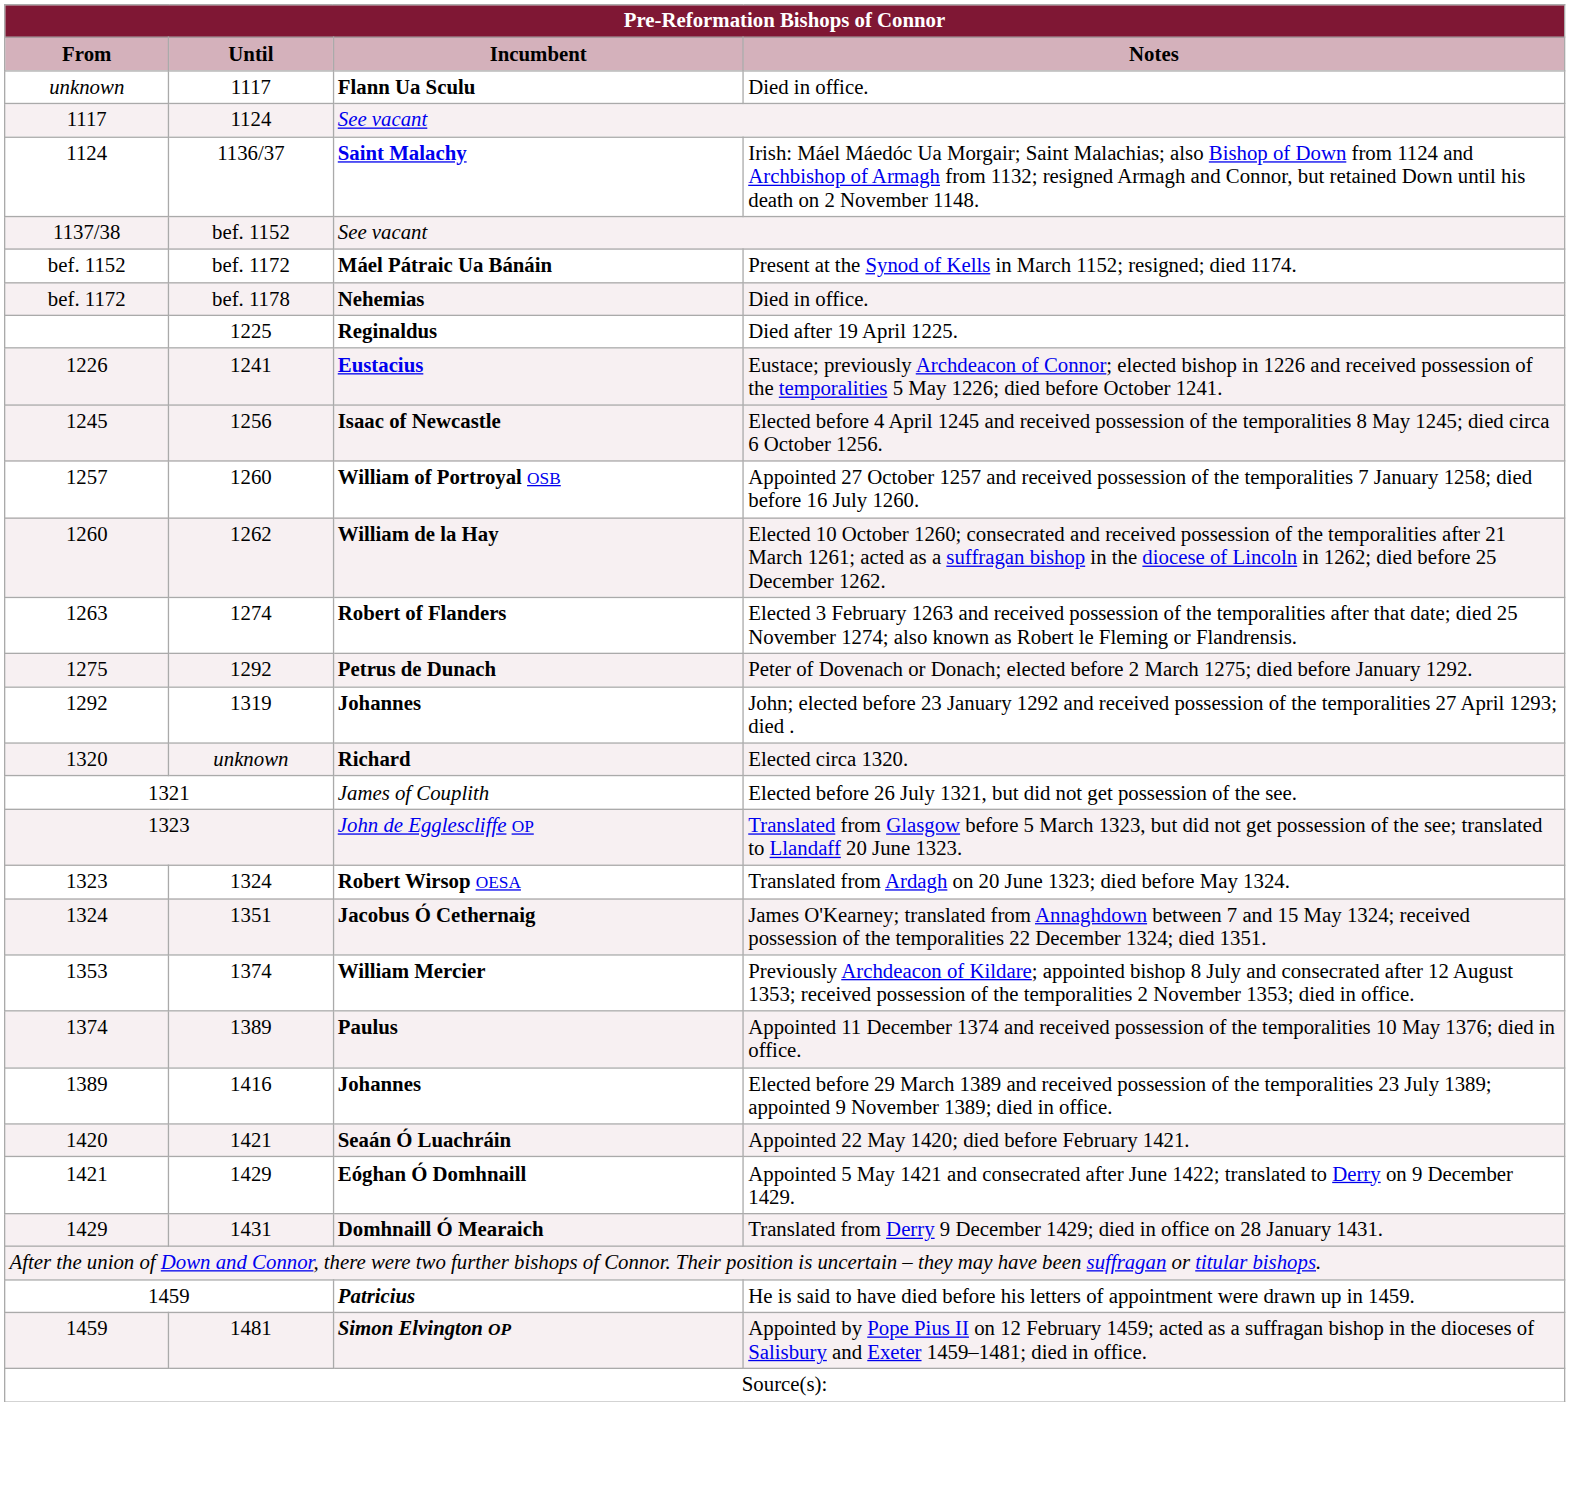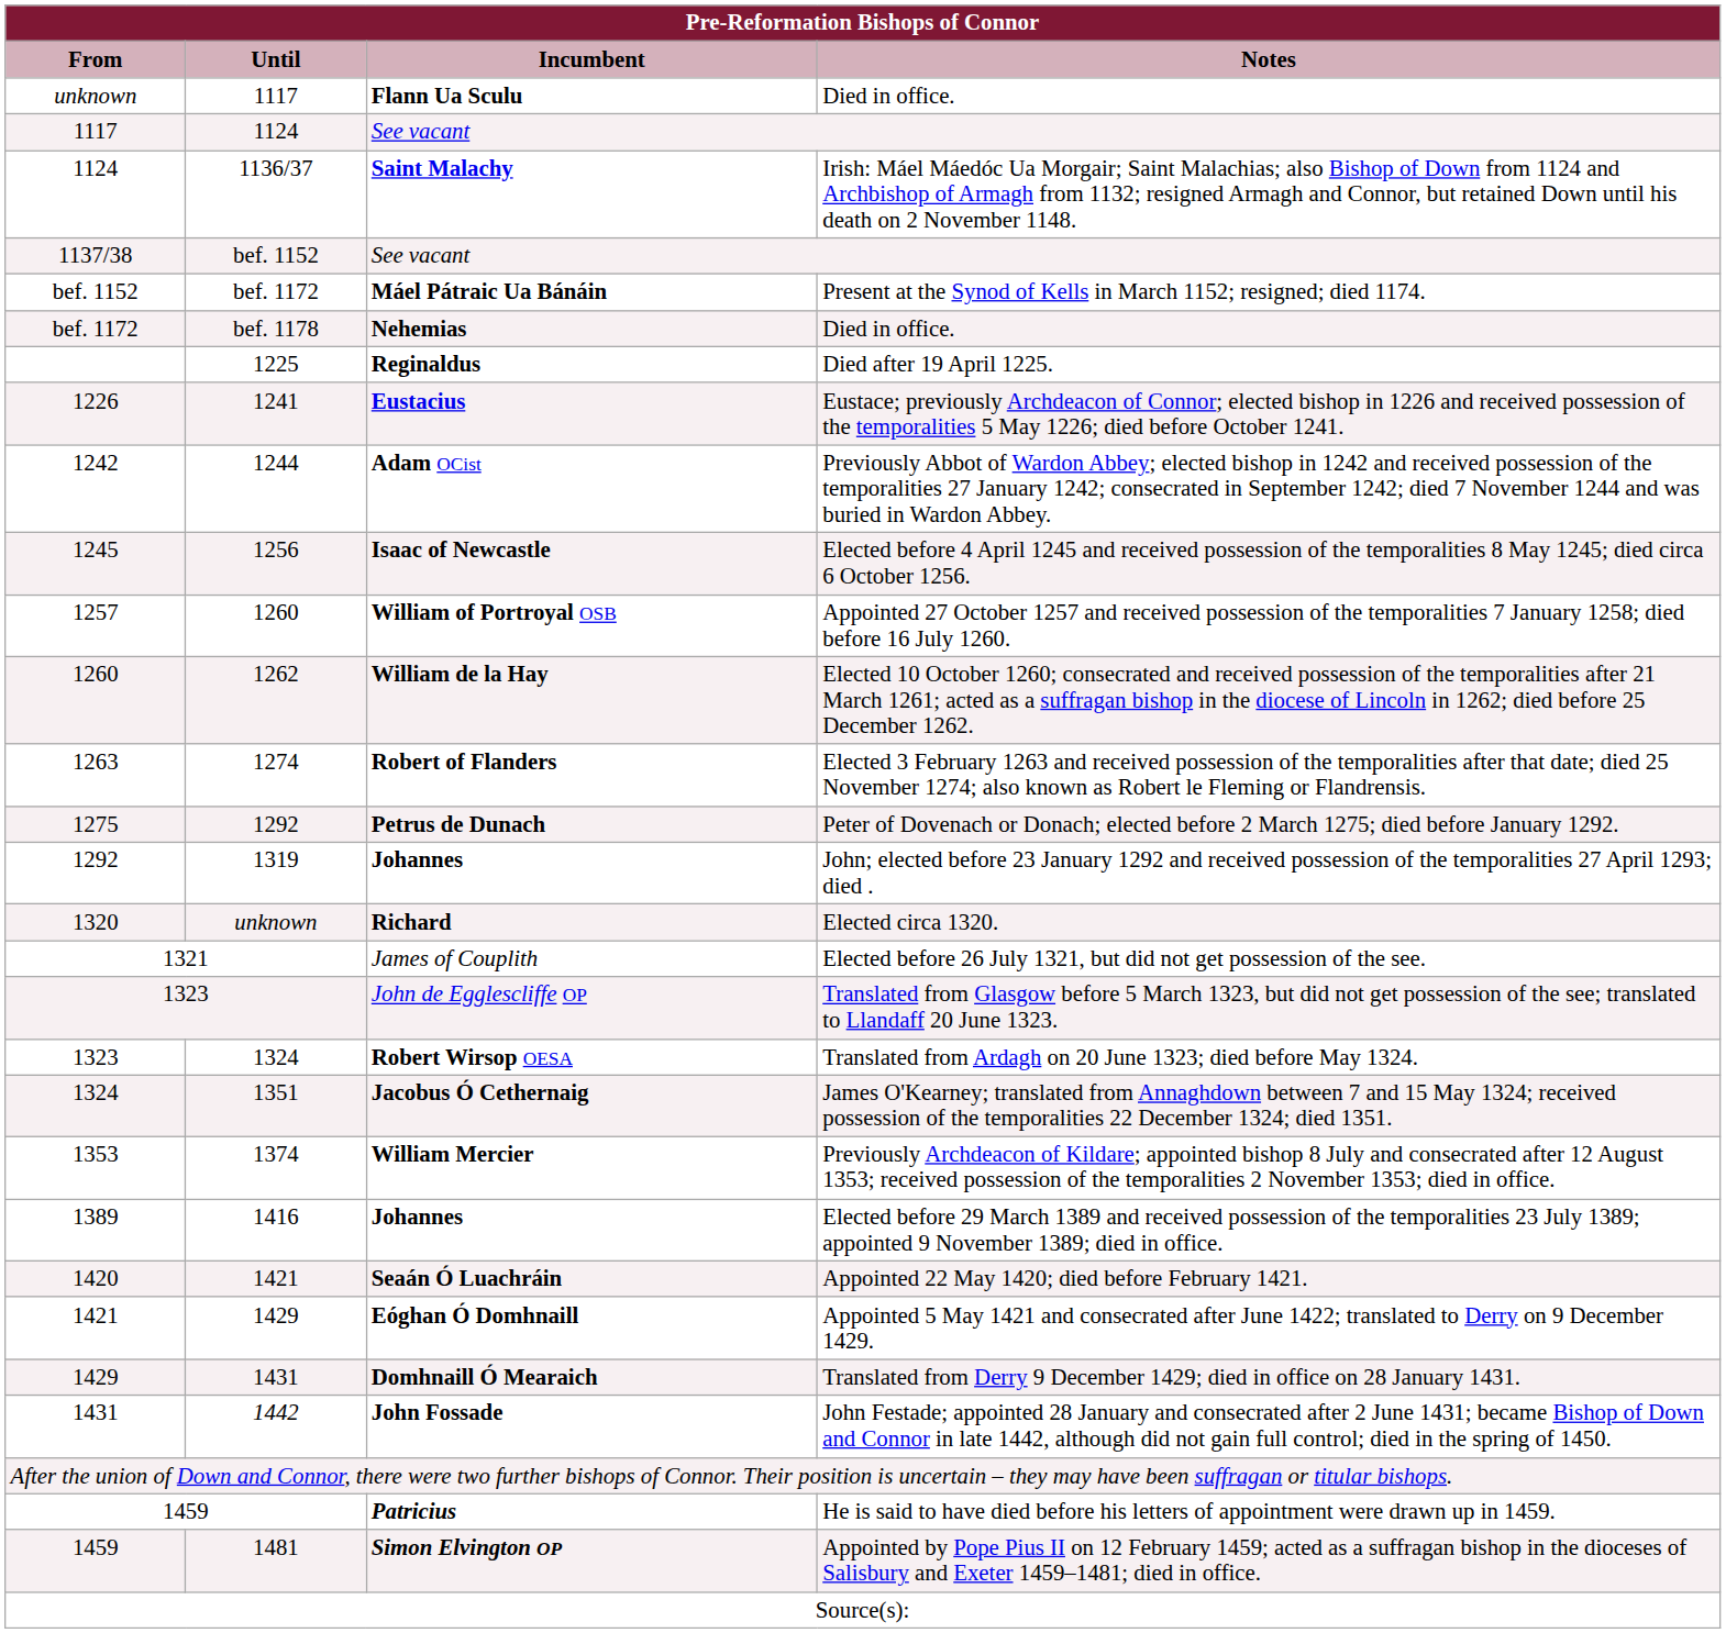 <table class="wikitable" style="width:95%;" border="1" cellpadding="2">
 <tr>
 <th colspan="4" style="background-color: #7F1734; color: white;">Pre-Reformation Bishops of Connor</th>
 </tr>
 <tr>
 <th style="background-color:#D4B1BB" width="10%">From</th>
 <th style="background-color:#D4B1BB" width="10%">Until</th>
 <th style="background-color:#D4B1BB" width="25%">Incumbent</th>
 <th style="background-color:#D4B1BB" width="50%">Notes</th>
 </tr>
 <tr valign="top" style="background-color: white;">
 <td style="text-align: center;"><em>unknown</em></td>
 <td style="text-align: center;">1117</td>
 <td><strong>Flann Ua Sculu</strong></td>
 <td>Died in office.</td>
 </tr>
 <tr valign="top" style="background-color: #F7F0F2;">
 <td style="text-align: center;">1117</td>
 <td style="text-align: center;">1124</td>
 <td colspan="2"><em><a href='#'>See vacant</a></em></td>
 </tr>
 <tr valign="top" style="background-color: white;">
 <td style="text-align: center;">1124</td>
 <td style="text-align: center;"> 1136/37</td>
 <td><strong><a href='#'>Saint Malachy</a></strong></td>
 <td>Irish: Máel Máedóc Ua Morgair; Saint Malachias; also <a href='#'>Bishop of Down</a> from 1124 and <a href='#'>Archbishop of Armagh</a> from 1132; resigned Armagh and Connor, but retained Down until his death on 2 November 1148.</td>
 </tr>
 <tr valign="top" style="background-color: #F7F0F2;">
 <td style="text-align: center;">1137/38</td>
 <td style="text-align: center;">bef. 1152</td>
 <td colspan="2"><em>See vacant</em></td>
 </tr>
 <tr valign="top" style="background-color: white;">
 <td style="text-align: center;">bef. 1152</td>
 <td style="text-align: center;">bef. 1172</td>
 <td><strong>Máel Pátraic Ua Bánáin</strong></td>
 <td>Present at the <a href='#'>Synod of Kells</a> in March 1152; resigned; died 1174.</td>
 </tr>
 <tr valign="top" style="background-color: #F7F0F2;">
 <td style="text-align: center;">bef. 1172</td>
 <td style="text-align: center;">bef. 1178</td>
 <td><strong>Nehemias</strong></td>
 <td>Died in office.</td>
 </tr>
 <tr valign="top" style="background-color: white;">
 <td style="text-align: center;"></td>
 <td style="text-align: center;">1225</td>
 <td><strong>Reginaldus</strong></td>
 <td>Died after 19 April 1225.</td>
 </tr>
 <tr valign="top" style="background-color: #F7F0F2;">
 <td style="text-align: center;">1226</td>
 <td style="text-align: center;">1241</td>
 <td><strong><a href='#'>Eustacius</a></strong></td>
 <td>Eustace; previously <a href='#'>Archdeacon of Connor</a>; elected bishop in 1226 and received possession of the <a href='#'>temporalities</a> 5 May 1226; died before October 1241.</td>
+</tr>
+<tr valign="top" style="background-color: white;">
+<td style="text-align: center;">1242</td>
+<td style="text-align: center;">1244</td>
+<td><strong>Adam</strong> <small><a href='#'>OCist</a></small></td>
+<td>Previously Abbot of <a href='#'>Wardon Abbey</a>; elected bishop in 1242 and received possession of the temporalities 27 January 1242; consecrated in September 1242; died 7 November 1244 and was buried in Wardon Abbey.</td>
 </tr>
 <tr valign="top" style="background-color: #F7F0F2;">
 <td style="text-align: center;">1245</td>
 <td style="text-align: center;">1256</td>
 <td><strong>Isaac of Newcastle</strong></td>
 <td>Elected before 4 April 1245 and received possession of the temporalities 8 May 1245; died circa 6 October 1256.</td>
 </tr>
 <tr valign="top" style="background-color: white;">
 <td style="text-align: center;">1257</td>
 <td style="text-align: center;">1260</td>
 <td><strong>William of Portroyal</strong> <small><a href='#'>OSB</a></small></td>
 <td>Appointed 27 October 1257 and received possession of the temporalities 7 January 1258; died before 16 July 1260.</td>
 </tr>
 <tr valign="top" style="background-color: #F7F0F2;">
 <td style="text-align: center;">1260</td>
 <td style="text-align: center;">1262</td>
 <td><strong>William de la Hay</strong></td>
 <td>Elected 10 October 1260; consecrated and received possession of the temporalities after 21 March 1261; acted as a <a href='#'>suffragan bishop</a> in the <a href='#'>diocese of Lincoln</a> in 1262; died before 25 December 1262.</td>
 </tr>
 <tr valign="top" style="background-color: white;">
 <td style="text-align: center;">1263</td>
 <td style="text-align: center;">1274</td>
 <td><strong>Robert of Flanders</strong></td>
 <td>Elected 3 February 1263 and received possession of the temporalities after that date; died 25 November 1274; also known as Robert le Fleming or Flandrensis.</td>
 </tr>
 <tr valign="top" style="background-color: #F7F0F2;">
 <td style="text-align: center;">1275</td>
 <td style="text-align: center;">1292</td>
 <td><strong>Petrus de Dunach</strong></td>
 <td>Peter of Dovenach or Donach; elected before 2 March 1275; died before January 1292.</td>
 </tr>
 <tr valign="top" style="background-color: white;">
 <td style="text-align: center;">1292</td>
 <td style="text-align: center;">1319</td>
 <td><strong>Johannes</strong></td>
 <td>John; elected before 23 January 1292 and received possession of the temporalities 27 April 1293; died .</td>
 </tr>
 <tr valign="top" style="background-color: #F7F0F2;">
 <td style="text-align: center;"> 1320</td>
 <td style="text-align: center;"><em>unknown</em></td>
 <td><strong>Richard</strong></td>
 <td>Elected circa 1320.</td>
 </tr>
 <tr valign="top" style="background-color: white;">
 <td style="text-align: center;" colspan="2">1321</td>
 <td><em>James of Couplith</em></td>
 <td>Elected before 26 July 1321, but did not get possession of the see.</td>
 </tr>
 <tr valign="top" style="background-color: #F7F0F2;">
 <td style="text-align: center;" colspan="2">1323</td>
 <td><em><a href='#'>John de Egglescliffe</a></em> <small><a href='#'>OP</a></small></td>
 <td><a href='#'>Translated</a> from <a href='#'>Glasgow</a> before 5 March 1323, but did not get possession of the see; translated to <a href='#'>Llandaff</a> 20 June 1323.</td>
 </tr>
 <tr valign="top" style="background-color: white;">
 <td style="text-align: center;">1323</td>
 <td style="text-align: center;">1324</td>
 <td><strong>Robert Wirsop</strong> <small><a href='#'>OESA</a></small></td>
 <td>Translated from <a href='#'>Ardagh</a> on 20 June 1323; died before May 1324.</td>
 </tr>
 <tr valign="top" style="background-color: #F7F0F2;">
 <td style="text-align: center;">1324</td>
 <td style="text-align: center;">1351</td>
 <td><strong>Jacobus Ó Cethernaig</strong></td>
 <td>James O'Kearney; translated from <a href='#'>Annaghdown</a> between 7 and 15 May 1324; received possession of the temporalities 22 December 1324; died 1351.</td>
 </tr>
 <tr valign="top" style="background-color: white;">
 <td style="text-align: center;">1353</td>
 <td style="text-align: center;">1374</td>
 <td><strong>William Mercier</strong></td>
 <td>Previously <a href='#'>Archdeacon of Kildare</a>; appointed bishop 8 July and consecrated after 12 August 1353; received possession of the temporalities 2 November 1353; died in office.</td>
 </tr>
-<tr valign="top" style="background-color: #F7F0F2;">
-<td style="text-align: center;">1374</td>
-<td style="text-align: center;">1389</td>
-<td><strong>Paulus</strong></td>
-<td>Appointed 11 December 1374 and received possession of the temporalities 10 May 1376; died in office.</td>
-</tr>
 <tr valign="top" style="background-color: white;">
 <td style="text-align: center;">1389</td>
 <td style="text-align: center;"> 1416</td>
 <td><strong>Johannes</strong></td>
 <td>Elected before 29 March 1389 and received possession of the temporalities 23 July 1389; appointed 9 November 1389; died in office.</td>
 </tr>
 <tr valign="top" style="background-color: #F7F0F2;">
 <td style="text-align: center;">1420</td>
 <td style="text-align: center;">1421</td>
 <td><strong>Seaán Ó Luachráin</strong></td>
 <td>Appointed 22 May 1420; died before February 1421.</td>
 </tr>
 <tr valign="top" style="background-color: white;">
 <td style="text-align: center;">1421</td>
 <td style="text-align: center;">1429</td>
 <td><strong>Eóghan Ó Domhnaill</strong></td>
 <td>Appointed 5 May 1421 and consecrated after June 1422; translated to <a href='#'>Derry</a> on 9 December 1429.</td>
 </tr>
 <tr valign="top" style="background-color: #F7F0F2;">
 <td style="text-align: center;">1429</td>
 <td style="text-align: center;">1431</td>
 <td><strong>Domhnaill Ó Mearaich</strong></td>
 <td>Translated from <a href='#'>Derry</a> 9 December 1429; died in office on 28 January 1431.</td>
 </tr>
+<tr valign="top" style="background-color: white;">
+<td style="text-align: center;">1431</td>
+<td style="text-align: center;"><em>1442</em></td>
+<td><strong>John Fossade</strong></td>
+<td>John Festade; appointed 28 January and consecrated after 2 June 1431; became <a href='#'>Bishop of Down and Connor</a> in late 1442, although did not gain full control; died in the spring of 1450.</td>
+</tr>
 <tr valign="top" style="background-color: #F7F0F2;">
 <td colspan="4"><em>After the union of <a href='#'>Down and Connor</a>, there were two further bishops of Connor. Their position is uncertain – they may have been <a href='#'>suffragan</a> or <a href='#'>titular bishops</a>.</em></td>
 </tr>
 <tr valign="top" style="background-color: white;">
 <td style="text-align: center;" colspan="2">1459</td>
 <td><strong><em>Patricius</em></strong></td>
 <td>He is said to have died before his letters of appointment were drawn up in 1459.</td>
 </tr>
 <tr valign="top" style="background-color: #F7F0F2;">
 <td style="text-align: center;">1459</td>
 <td style="text-align: center;">1481</td>
 <td><strong><em>Simon Elvington<strong> <small>OP</small><em></td>
 <td>Appointed by <a href='#'>Pope Pius II</a> on 12 February 1459; acted as a suffragan bishop in the dioceses of <a href='#'>Salisbury</a> and <a href='#'>Exeter</a> 1459–1481; died in office.</td>
 </tr>
 <tr valign="top" style="background-color: white;">
 <td colspan="4" style="text-align: center;">Source(s):</td>
 </tr>
 </table>
